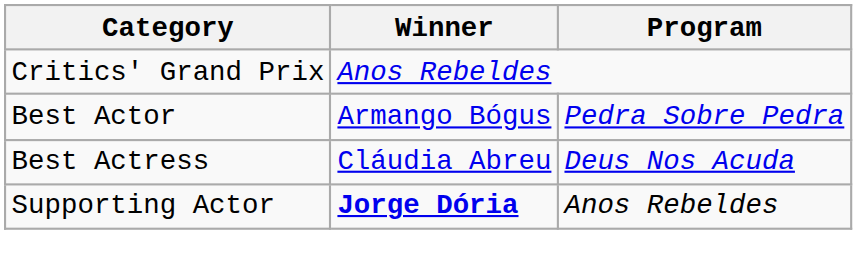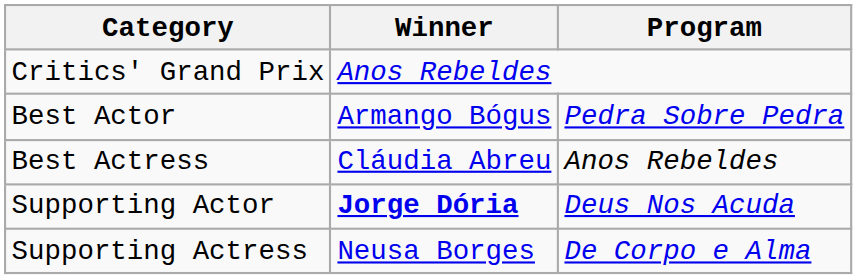 <table class="wikitable">
 <tr>
 <th>Category</th>
 <th>Winner</th>
 <th>Program</th>
 </tr>
 <tr>
 <td>Critics' Grand Prix</td>
 <td colspan="2"><em><a href='#'>Anos Rebeldes</a></em></td>
 </tr>
 <tr>
 <td>Best Actor</td>
 <td><a href='#'>Armango Bógus</a></td>
 <td><em><a href='#'>Pedra Sobre Pedra</a></em></td>
 </tr>
 <tr>
 <td>Best Actress</td>
 <td><a href='#'>Cláudia Abreu</a></td>
-<td><em><a href='#'>Deus Nos Acuda</a></em></td>
+<td><em>Anos Rebeldes</em></td>
 </tr>
 <tr>
 <td>Supporting Actor</td>
 <td><strong><a href='#'>Jorge Dória</a></strong></td>
-<td><em>Anos Rebeldes</em></td>
+<td><em><a href='#'>Deus Nos Acuda</a></em></td>
+</tr>
+<tr>
+<td>Supporting Actress</td>
+<td><a href='#'>Neusa Borges</a></td>
+<td><em><a href='#'>De Corpo e Alma</a></em></td>
 </tr>
 </table>
